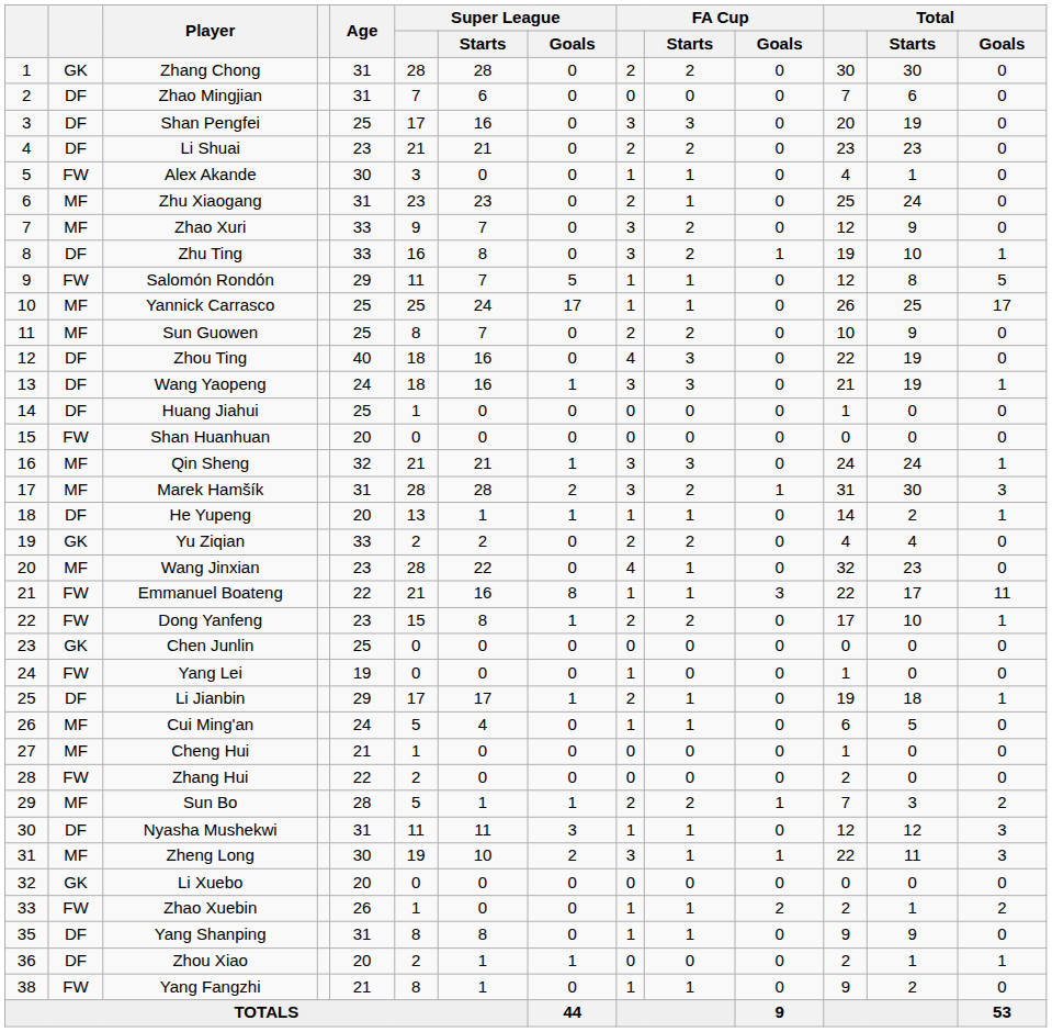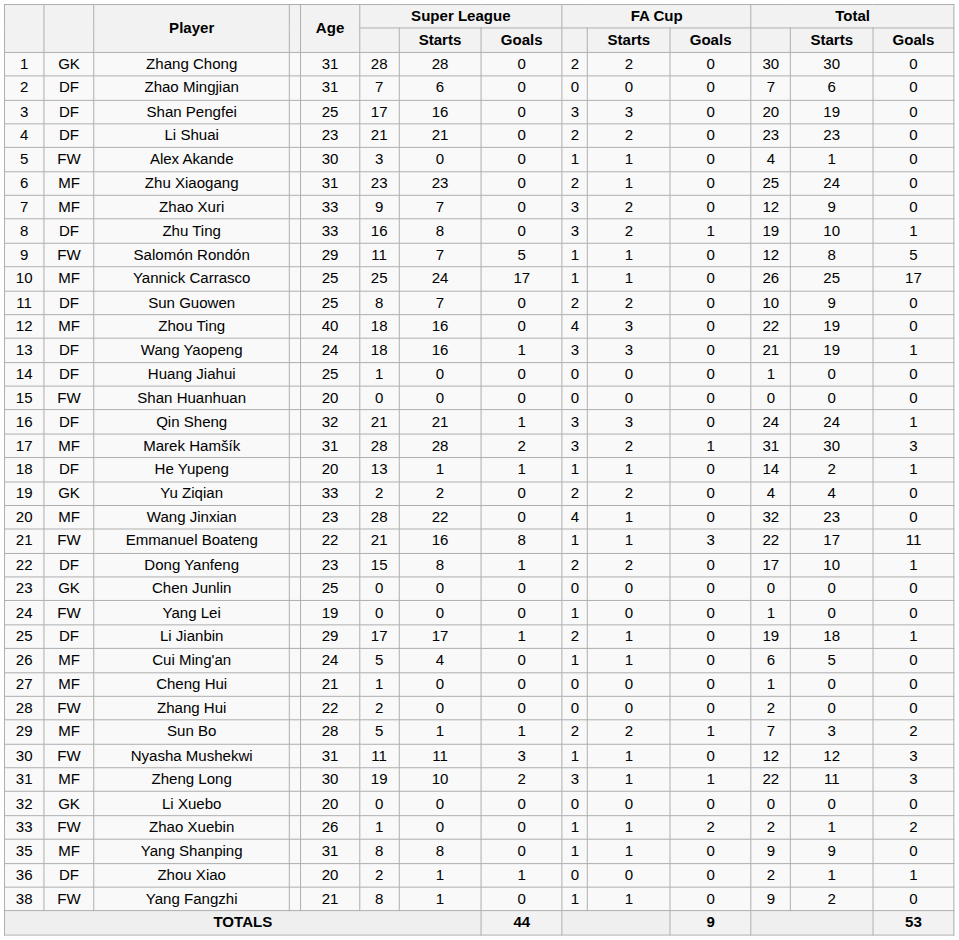 <table class="wikitable" width="80%" style="text-align:center">
 <tr>
 <th rowspan="2"></th>
 <th rowspan="2"></th>
 <th rowspan="2" width="200">Player</th>
 <th rowspan="2"></th>
 <th rowspan="2">Age</th>
 <th colspan="3" width="105">Super League</th>
 <th colspan="3" width="105">FA Cup</th>
 <th colspan="3" width="105">Total</th>
 </tr>
 <tr>
 <th></th>
 <th>Starts</th>
 <th>Goals</th>
 <th></th>
 <th>Starts</th>
 <th>Goals</th>
 <th></th>
 <th>Starts</th>
 <th>Goals</th>
 </tr>
 <tr>
 <td>1</td>
 <td>GK</td>
 <td>Zhang Chong</td>
 <td></td>
 <td>31</td>
 <td>28</td>
 <td>28</td>
 <td>0</td>
 <td>2</td>
 <td>2</td>
 <td>0</td>
 <td>30</td>
 <td>30</td>
 <td>0</td>
 </tr>
 <tr>
 <td>2</td>
 <td>DF</td>
 <td>Zhao Mingjian</td>
 <td></td>
 <td>31</td>
 <td>7</td>
 <td>6</td>
 <td>0</td>
 <td>0</td>
 <td>0</td>
 <td>0</td>
 <td>7</td>
 <td>6</td>
 <td>0</td>
 </tr>
 <tr>
 <td>3</td>
 <td>DF</td>
 <td>Shan Pengfei</td>
 <td></td>
 <td>25</td>
 <td>17</td>
 <td>16</td>
 <td>0</td>
 <td>3</td>
 <td>3</td>
 <td>0</td>
 <td>20</td>
 <td>19</td>
 <td>0</td>
 </tr>
 <tr>
 <td>4</td>
 <td>DF</td>
 <td>Li Shuai</td>
 <td></td>
 <td>23</td>
 <td>21</td>
 <td>21</td>
 <td>0</td>
 <td>2</td>
 <td>2</td>
 <td>0</td>
 <td>23</td>
 <td>23</td>
 <td>0</td>
 </tr>
 <tr>
 <td>5</td>
 <td>FW</td>
 <td>Alex Akande</td>
 <td></td>
 <td>30</td>
 <td>3</td>
 <td>0</td>
 <td>0</td>
 <td>1</td>
 <td>1</td>
 <td>0</td>
 <td>4</td>
 <td>1</td>
 <td>0</td>
 </tr>
 <tr>
 <td>6</td>
 <td>MF</td>
 <td>Zhu Xiaogang</td>
 <td></td>
 <td>31</td>
 <td>23</td>
 <td>23</td>
 <td>0</td>
 <td>2</td>
 <td>1</td>
 <td>0</td>
 <td>25</td>
 <td>24</td>
 <td>0</td>
 </tr>
 <tr>
 <td>7</td>
 <td>MF</td>
 <td>Zhao Xuri</td>
 <td></td>
 <td>33</td>
 <td>9</td>
 <td>7</td>
 <td>0</td>
 <td>3</td>
 <td>2</td>
 <td>0</td>
 <td>12</td>
 <td>9</td>
 <td>0</td>
 </tr>
 <tr>
 <td>8</td>
 <td>DF</td>
 <td>Zhu Ting</td>
 <td></td>
 <td>33</td>
 <td>16</td>
 <td>8</td>
 <td>0</td>
 <td>3</td>
 <td>2</td>
 <td>1</td>
 <td>19</td>
 <td>10</td>
 <td>1</td>
 </tr>
 <tr>
 <td>9</td>
 <td>FW</td>
 <td>Salomón Rondón</td>
 <td></td>
 <td>29</td>
 <td>11</td>
 <td>7</td>
 <td>5</td>
 <td>1</td>
 <td>1</td>
 <td>0</td>
 <td>12</td>
 <td>8</td>
 <td>5</td>
 </tr>
 <tr>
 <td>10</td>
 <td>MF</td>
 <td>Yannick Carrasco</td>
 <td></td>
 <td>25</td>
 <td>25</td>
 <td>24</td>
 <td>17</td>
 <td>1</td>
 <td>1</td>
 <td>0</td>
 <td>26</td>
 <td>25</td>
 <td>17</td>
 </tr>
 <tr>
 <td>11</td>
-<td>MF</td>
+<td>DF</td>
 <td>Sun Guowen</td>
 <td></td>
 <td>25</td>
 <td>8</td>
 <td>7</td>
 <td>0</td>
 <td>2</td>
 <td>2</td>
 <td>0</td>
 <td>10</td>
 <td>9</td>
 <td>0</td>
 </tr>
 <tr>
 <td>12</td>
-<td>DF</td>
+<td>MF</td>
 <td>Zhou Ting</td>
 <td></td>
 <td>40</td>
 <td>18</td>
 <td>16</td>
 <td>0</td>
 <td>4</td>
 <td>3</td>
 <td>0</td>
 <td>22</td>
 <td>19</td>
 <td>0</td>
 </tr>
 <tr>
 <td>13</td>
 <td>DF</td>
 <td>Wang Yaopeng</td>
 <td></td>
 <td>24</td>
 <td>18</td>
 <td>16</td>
 <td>1</td>
 <td>3</td>
 <td>3</td>
 <td>0</td>
 <td>21</td>
 <td>19</td>
 <td>1</td>
 </tr>
 <tr>
 <td>14</td>
 <td>DF</td>
 <td>Huang Jiahui</td>
 <td></td>
 <td>25</td>
 <td>1</td>
 <td>0</td>
 <td>0</td>
 <td>0</td>
 <td>0</td>
 <td>0</td>
 <td>1</td>
 <td>0</td>
 <td>0</td>
 </tr>
 <tr>
 <td>15</td>
 <td>FW</td>
 <td>Shan Huanhuan</td>
 <td></td>
 <td>20</td>
 <td>0</td>
 <td>0</td>
 <td>0</td>
 <td>0</td>
 <td>0</td>
 <td>0</td>
 <td>0</td>
 <td>0</td>
 <td>0</td>
 </tr>
 <tr>
 <td>16</td>
-<td>MF</td>
+<td>DF</td>
 <td>Qin Sheng</td>
 <td></td>
 <td>32</td>
 <td>21</td>
 <td>21</td>
 <td>1</td>
 <td>3</td>
 <td>3</td>
 <td>0</td>
 <td>24</td>
 <td>24</td>
 <td>1</td>
 </tr>
 <tr>
 <td>17</td>
 <td>MF</td>
 <td>Marek Hamšík</td>
 <td></td>
 <td>31</td>
 <td>28</td>
 <td>28</td>
 <td>2</td>
 <td>3</td>
 <td>2</td>
 <td>1</td>
 <td>31</td>
 <td>30</td>
 <td>3</td>
 </tr>
 <tr>
 <td>18</td>
 <td>DF</td>
 <td>He Yupeng</td>
 <td></td>
 <td>20</td>
 <td>13</td>
 <td>1</td>
 <td>1</td>
 <td>1</td>
 <td>1</td>
 <td>0</td>
 <td>14</td>
 <td>2</td>
 <td>1</td>
 </tr>
 <tr>
 <td>19</td>
 <td>GK</td>
 <td>Yu Ziqian</td>
 <td></td>
 <td>33</td>
 <td>2</td>
 <td>2</td>
 <td>0</td>
 <td>2</td>
 <td>2</td>
 <td>0</td>
 <td>4</td>
 <td>4</td>
 <td>0</td>
 </tr>
 <tr>
 <td>20</td>
 <td>MF</td>
 <td>Wang Jinxian</td>
 <td></td>
 <td>23</td>
 <td>28</td>
 <td>22</td>
 <td>0</td>
 <td>4</td>
 <td>1</td>
 <td>0</td>
 <td>32</td>
 <td>23</td>
 <td>0</td>
 </tr>
 <tr>
 <td>21</td>
 <td>FW</td>
 <td>Emmanuel Boateng</td>
 <td></td>
 <td>22</td>
 <td>21</td>
 <td>16</td>
 <td>8</td>
 <td>1</td>
 <td>1</td>
 <td>3</td>
 <td>22</td>
 <td>17</td>
 <td>11</td>
 </tr>
 <tr>
 <td>22</td>
-<td>FW</td>
+<td>DF</td>
 <td>Dong Yanfeng</td>
 <td></td>
 <td>23</td>
 <td>15</td>
 <td>8</td>
 <td>1</td>
 <td>2</td>
 <td>2</td>
 <td>0</td>
 <td>17</td>
 <td>10</td>
 <td>1</td>
 </tr>
 <tr>
 <td>23</td>
 <td>GK</td>
 <td>Chen Junlin</td>
 <td></td>
 <td>25</td>
 <td>0</td>
 <td>0</td>
 <td>0</td>
 <td>0</td>
 <td>0</td>
 <td>0</td>
 <td>0</td>
 <td>0</td>
 <td>0</td>
 </tr>
 <tr>
 <td>24</td>
 <td>FW</td>
 <td>Yang Lei</td>
 <td></td>
 <td>19</td>
 <td>0</td>
 <td>0</td>
 <td>0</td>
 <td>1</td>
 <td>0</td>
 <td>0</td>
 <td>1</td>
 <td>0</td>
 <td>0</td>
 </tr>
 <tr>
 <td>25</td>
 <td>DF</td>
 <td>Li Jianbin</td>
 <td></td>
 <td>29</td>
 <td>17</td>
 <td>17</td>
 <td>1</td>
 <td>2</td>
 <td>1</td>
 <td>0</td>
 <td>19</td>
 <td>18</td>
 <td>1</td>
 </tr>
 <tr>
 <td>26</td>
 <td>MF</td>
 <td>Cui Ming'an</td>
 <td></td>
 <td>24</td>
 <td>5</td>
 <td>4</td>
 <td>0</td>
 <td>1</td>
 <td>1</td>
 <td>0</td>
 <td>6</td>
 <td>5</td>
 <td>0</td>
 </tr>
 <tr>
 <td>27</td>
 <td>MF</td>
 <td>Cheng Hui</td>
 <td></td>
 <td>21</td>
 <td>1</td>
 <td>0</td>
 <td>0</td>
 <td>0</td>
 <td>0</td>
 <td>0</td>
 <td>1</td>
 <td>0</td>
 <td>0</td>
 </tr>
 <tr>
 <td>28</td>
 <td>FW</td>
 <td>Zhang Hui</td>
 <td></td>
 <td>22</td>
 <td>2</td>
 <td>0</td>
 <td>0</td>
 <td>0</td>
 <td>0</td>
 <td>0</td>
 <td>2</td>
 <td>0</td>
 <td>0</td>
 </tr>
 <tr>
 <td>29</td>
 <td>MF</td>
 <td>Sun Bo</td>
 <td></td>
 <td>28</td>
 <td>5</td>
 <td>1</td>
 <td>1</td>
 <td>2</td>
 <td>2</td>
 <td>1</td>
 <td>7</td>
 <td>3</td>
 <td>2</td>
 </tr>
 <tr>
 <td>30</td>
-<td>DF</td>
+<td>FW</td>
 <td>Nyasha Mushekwi</td>
 <td></td>
 <td>31</td>
 <td>11</td>
 <td>11</td>
 <td>3</td>
 <td>1</td>
 <td>1</td>
 <td>0</td>
 <td>12</td>
 <td>12</td>
 <td>3</td>
 </tr>
 <tr>
 <td>31</td>
 <td>MF</td>
 <td>Zheng Long</td>
 <td></td>
 <td>30</td>
 <td>19</td>
 <td>10</td>
 <td>2</td>
 <td>3</td>
 <td>1</td>
 <td>1</td>
 <td>22</td>
 <td>11</td>
 <td>3</td>
 </tr>
 <tr>
 <td>32</td>
 <td>GK</td>
 <td>Li Xuebo</td>
 <td></td>
 <td>20</td>
 <td>0</td>
 <td>0</td>
 <td>0</td>
 <td>0</td>
 <td>0</td>
 <td>0</td>
 <td>0</td>
 <td>0</td>
 <td>0</td>
 </tr>
 <tr>
 <td>33</td>
 <td>FW</td>
 <td>Zhao Xuebin</td>
 <td></td>
 <td>26</td>
 <td>1</td>
 <td>0</td>
 <td>0</td>
 <td>1</td>
 <td>1</td>
 <td>2</td>
 <td>2</td>
 <td>1</td>
 <td>2</td>
 </tr>
 <tr>
 <td>35</td>
-<td>DF</td>
+<td>MF</td>
 <td>Yang Shanping</td>
 <td></td>
 <td>31</td>
 <td>8</td>
 <td>8</td>
 <td>0</td>
 <td>1</td>
 <td>1</td>
 <td>0</td>
 <td>9</td>
 <td>9</td>
 <td>0</td>
 </tr>
 <tr>
 <td>36</td>
 <td>DF</td>
 <td>Zhou Xiao</td>
 <td></td>
 <td>20</td>
 <td>2</td>
 <td>1</td>
 <td>1</td>
 <td>0</td>
 <td>0</td>
 <td>0</td>
 <td>2</td>
 <td>1</td>
 <td>1</td>
 </tr>
 <tr>
 <td>38</td>
 <td>FW</td>
 <td>Yang Fangzhi</td>
 <td></td>
 <td>21</td>
 <td>8</td>
 <td>1</td>
 <td>0</td>
 <td>1</td>
 <td>1</td>
 <td>0</td>
 <td>9</td>
 <td>2</td>
 <td>0</td>
 </tr>
 <tr>
 <td colspan="7" style="background: #efefef; text-align: center;"><strong>TOTALS</strong></td>
 <th>44</th>
 <td colspan="2" style="background: #efefef; text-align: center;"></td>
 <th>9</th>
 <td colspan="2" style="background: #efefef; text-align: center;"></td>
 <th>53</th>
 </tr>
 </table>
